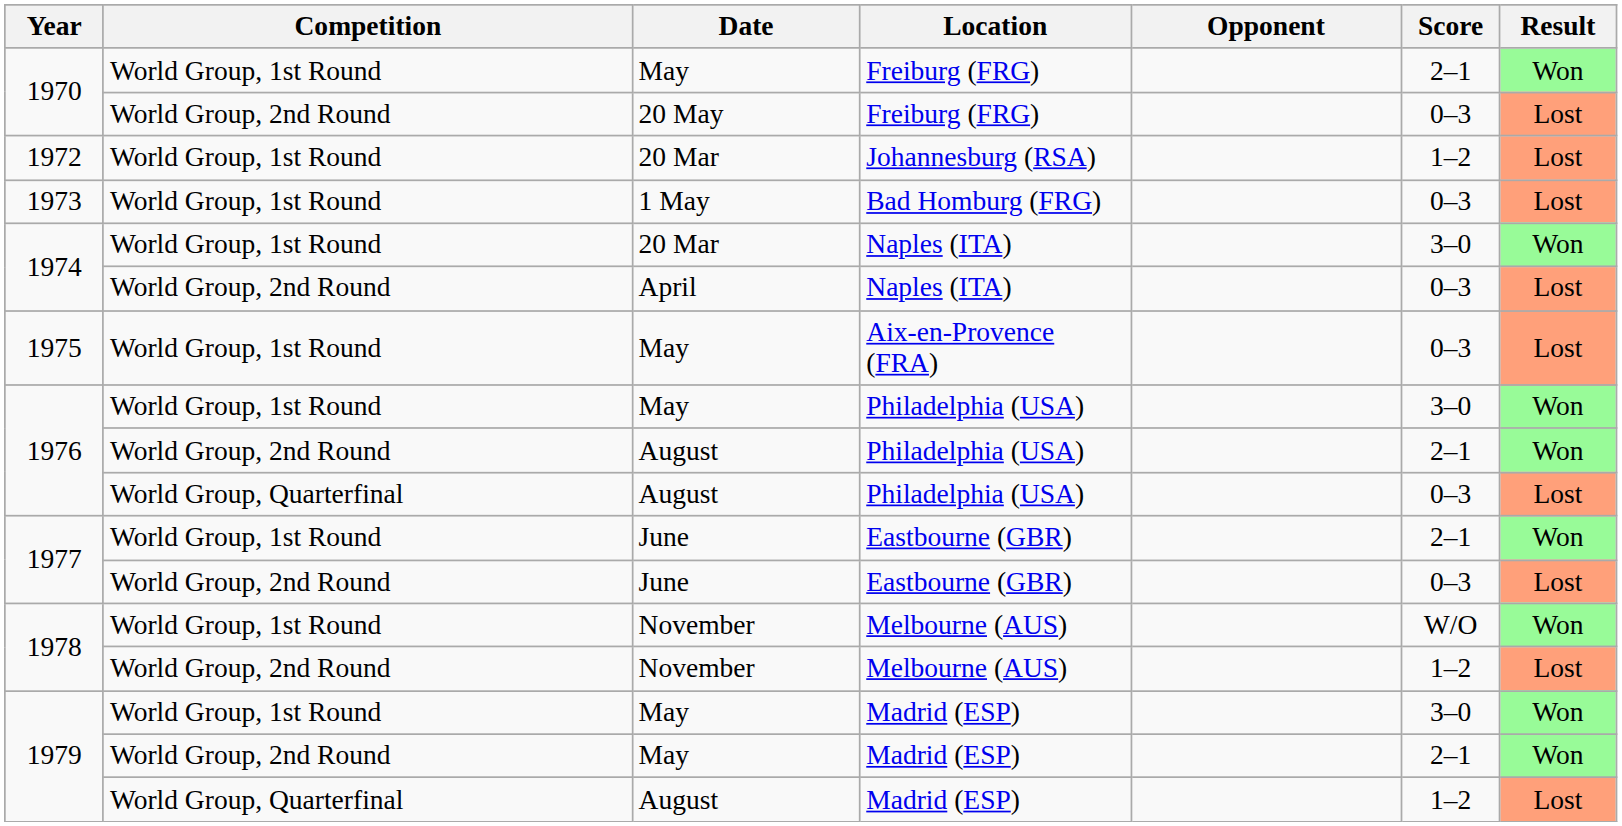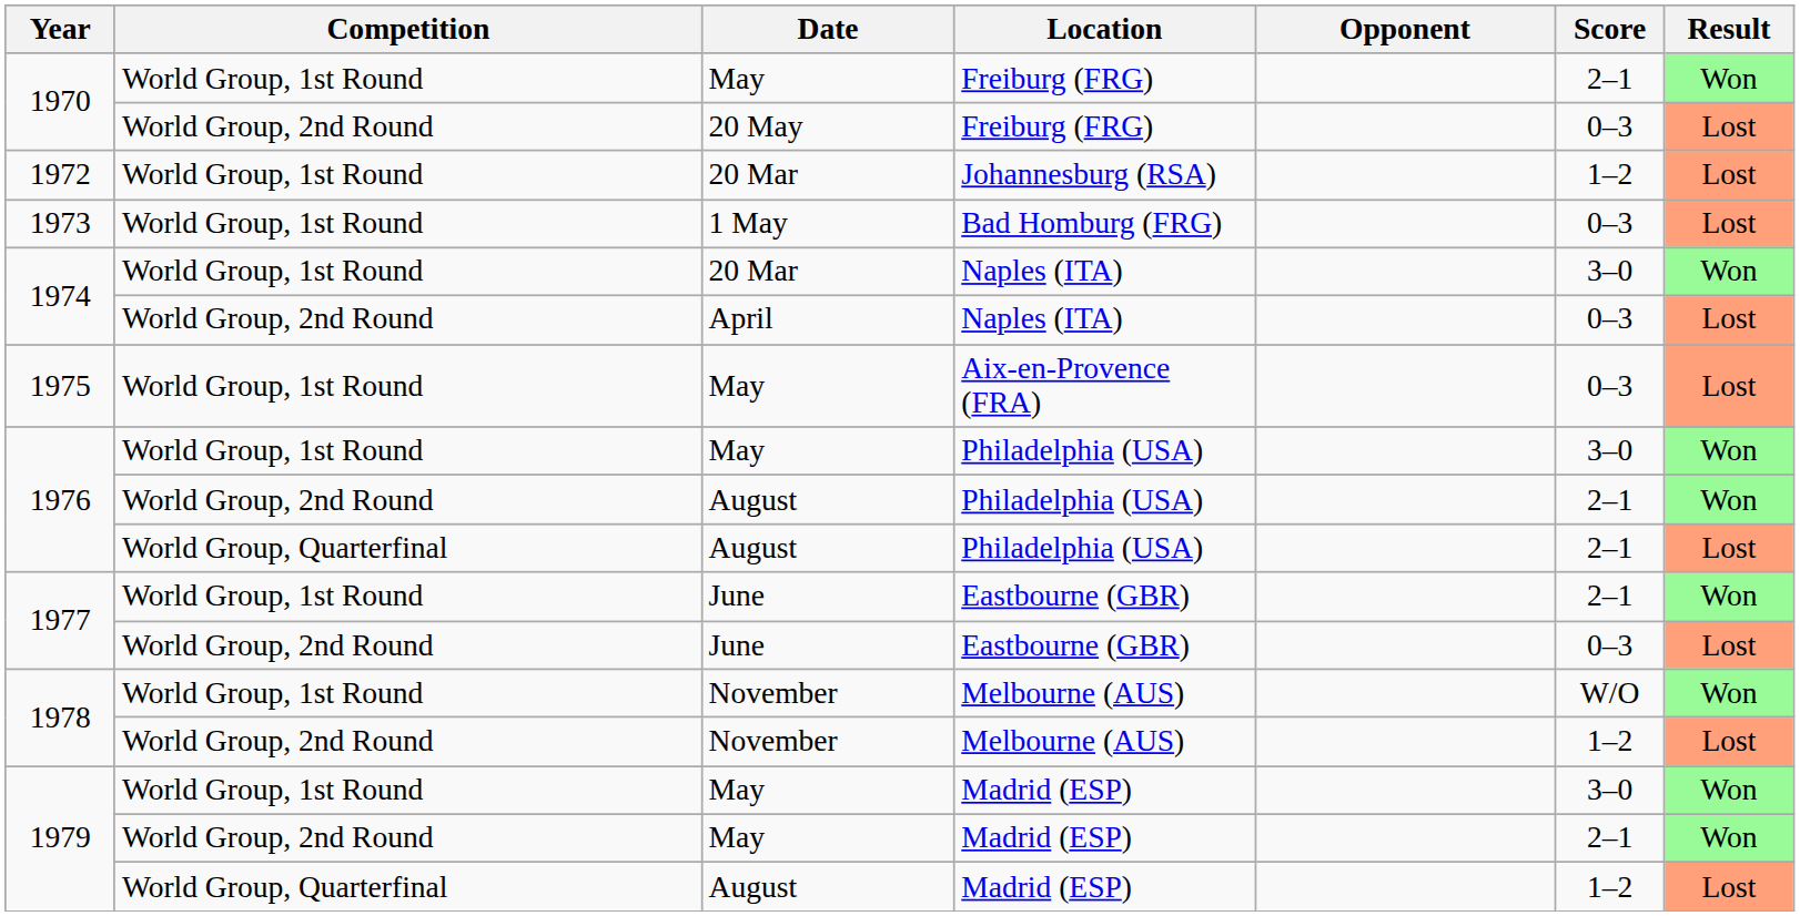 <table class="wikitable">
 <tr>
 <th style="width:50px">Year</th>
 <th style="width:300px">Competition</th>
 <th style="width:125px">Date</th>
 <th style="width:150px">Location</th>
 <th style="width:150px">Opponent</th>
 <th style="width:50px">Score</th>
 <th style="width:60px">Result</th>
 </tr>
 <tr>
 <td align="center" rowspan="2">1970</td>
 <td>World Group, 1st Round</td>
 <td>May</td>
 <td><a href='#'>Freiburg</a> (<a href='#'>FRG</a>)</td>
 <td></td>
 <td align="center">2–1</td>
 <td align="center" bgcolor="#98FB98">Won</td>
 </tr>
 <tr>
 <td>World Group, 2nd Round</td>
 <td>20 May</td>
 <td><a href='#'>Freiburg</a> (<a href='#'>FRG</a>)</td>
 <td></td>
 <td align="center">0–3</td>
 <td align="center" bgcolor="#FFA07A">Lost</td>
 </tr>
 <tr>
 <td align="center">1972</td>
 <td>World Group, 1st Round</td>
 <td>20 Mar</td>
 <td><a href='#'>Johannesburg</a> (<a href='#'>RSA</a>)</td>
 <td></td>
 <td align="center">1–2</td>
 <td align="center" bgcolor="#FFA07A">Lost</td>
 </tr>
 <tr>
 <td align="center">1973</td>
 <td>World Group, 1st Round</td>
 <td>1 May</td>
 <td><a href='#'>Bad Homburg</a> (<a href='#'>FRG</a>)</td>
 <td></td>
 <td align="center">0–3</td>
 <td align="center" bgcolor="#FFA07A">Lost</td>
 </tr>
 <tr>
 <td align="center" rowspan="2">1974</td>
 <td>World Group, 1st Round</td>
 <td>20 Mar</td>
 <td><a href='#'>Naples</a> (<a href='#'>ITA</a>)</td>
 <td></td>
 <td align="center">3–0</td>
 <td align="center" bgcolor="#98FB98">Won</td>
 </tr>
 <tr>
 <td>World Group, 2nd Round</td>
 <td>April</td>
 <td><a href='#'>Naples</a> (<a href='#'>ITA</a>)</td>
 <td></td>
 <td align="center">0–3</td>
 <td align="center" bgcolor="#FFA07A">Lost</td>
 </tr>
 <tr>
 <td align="center">1975</td>
 <td>World Group, 1st Round</td>
 <td>May</td>
 <td><a href='#'>Aix-en-Provence</a> (<a href='#'>FRA</a>)</td>
 <td></td>
 <td align="center">0–3</td>
 <td align="center" bgcolor="#FFA07A">Lost</td>
 </tr>
 <tr>
 <td align="center" rowspan="3">1976</td>
 <td>World Group, 1st Round</td>
 <td>May</td>
 <td><a href='#'>Philadelphia</a> (<a href='#'>USA</a>)</td>
 <td></td>
 <td align="center">3–0</td>
 <td align="center" bgcolor="#98FB98">Won</td>
 </tr>
 <tr>
 <td>World Group, 2nd Round</td>
 <td>August</td>
 <td><a href='#'>Philadelphia</a> (<a href='#'>USA</a>)</td>
 <td></td>
 <td align="center">2–1</td>
 <td align="center" bgcolor="#98FB98">Won</td>
 </tr>
 <tr>
 <td>World Group, Quarterfinal</td>
 <td>August</td>
 <td><a href='#'>Philadelphia</a> (<a href='#'>USA</a>)</td>
 <td></td>
-<td align="center">0–3</td>
+<td align="center">2–1</td>
 <td align="center" bgcolor="#FFA07A">Lost</td>
 </tr>
 <tr>
 <td align="center" rowspan="2">1977</td>
 <td>World Group, 1st Round</td>
 <td>June</td>
 <td><a href='#'>Eastbourne</a> (<a href='#'>GBR</a>)</td>
 <td></td>
 <td align="center">2–1</td>
 <td align="center" bgcolor="#98FB98">Won</td>
 </tr>
 <tr>
 <td>World Group, 2nd Round</td>
 <td>June</td>
 <td><a href='#'>Eastbourne</a> (<a href='#'>GBR</a>)</td>
 <td></td>
 <td align="center">0–3</td>
 <td align="center" bgcolor="#FFA07A">Lost</td>
 </tr>
 <tr>
 <td align="center" rowspan="2">1978</td>
 <td>World Group, 1st Round</td>
 <td>November</td>
 <td><a href='#'>Melbourne</a> (<a href='#'>AUS</a>)</td>
 <td></td>
 <td align="center">W/O</td>
 <td align="center" bgcolor="#98FB98">Won</td>
 </tr>
 <tr>
 <td>World Group, 2nd Round</td>
 <td>November</td>
 <td><a href='#'>Melbourne</a> (<a href='#'>AUS</a>)</td>
 <td></td>
 <td align="center">1–2</td>
 <td align="center" bgcolor="#FFA07A">Lost</td>
 </tr>
 <tr>
 <td align="center" rowspan="3">1979</td>
 <td>World Group, 1st Round</td>
 <td>May</td>
 <td><a href='#'>Madrid</a> (<a href='#'>ESP</a>)</td>
 <td></td>
 <td align="center">3–0</td>
 <td align="center" bgcolor="#98FB98">Won</td>
 </tr>
 <tr>
 <td>World Group, 2nd Round</td>
 <td>May</td>
 <td><a href='#'>Madrid</a> (<a href='#'>ESP</a>)</td>
 <td></td>
 <td align="center">2–1</td>
 <td align="center" bgcolor="#98FB98">Won</td>
 </tr>
 <tr>
 <td>World Group, Quarterfinal</td>
 <td>August</td>
 <td><a href='#'>Madrid</a> (<a href='#'>ESP</a>)</td>
 <td></td>
 <td align="center">1–2</td>
 <td align="center" bgcolor="#FFA07A">Lost</td>
 </tr>
 </table>
